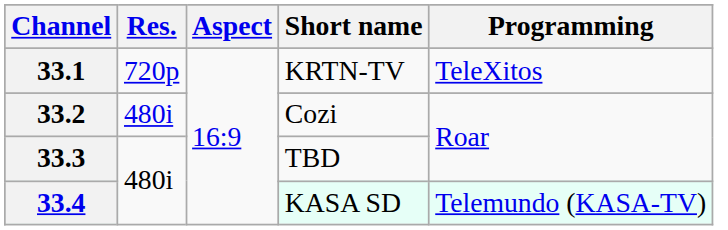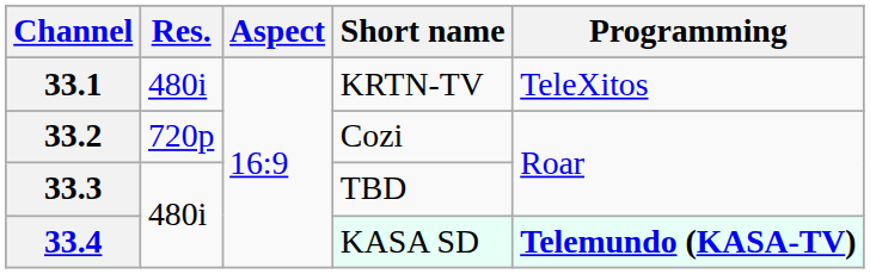 <table class="wikitable">
 <tr>
 <th scope = "col"><a href='#'>Channel</a></th>
 <th scope = "col"><a href='#'>Res.</a></th>
 <th scope = "col"><a href='#'>Aspect</a></th>
 <th scope = "col">Short name</th>
 <th scope = "col">Programming</th>
 </tr>
 <tr>
 <th scope = "row">33.1</th>
-<td><a href='#'>720p</a></td>
+<td><a href='#'>480i</a></td>
 <td rowspan="4"><a href='#'>16:9</a></td>
 <td>KRTN-TV</td>
 <td><a href='#'>TeleXitos</a></td>
 </tr>
 <tr>
 <th scope = "row">33.2</th>
-<td><a href='#'>480i</a></td>
+<td><a href='#'>720p</a></td>
 <td>Cozi</td>
 <td rowspan=2><a href='#'>Roar</a></td>
 </tr>
 <tr>
 <th scope = "row">33.3</th>
 <td rowspan="2">480i</td>
 <td>TBD</td>
 </tr>
 <tr style="background-color: #E6FFF7;">
 <th scope = "row"><a href='#'>33.4</a></th>
 <td>KASA SD</td>
-<td><a href='#'>Telemundo</a> (<a href='#'>KASA-TV</a>)</td>
+<td><strong><a href='#'>Telemundo</a> (<a href='#'>KASA-TV</a>)</strong></td>
 </tr>
 </table>
